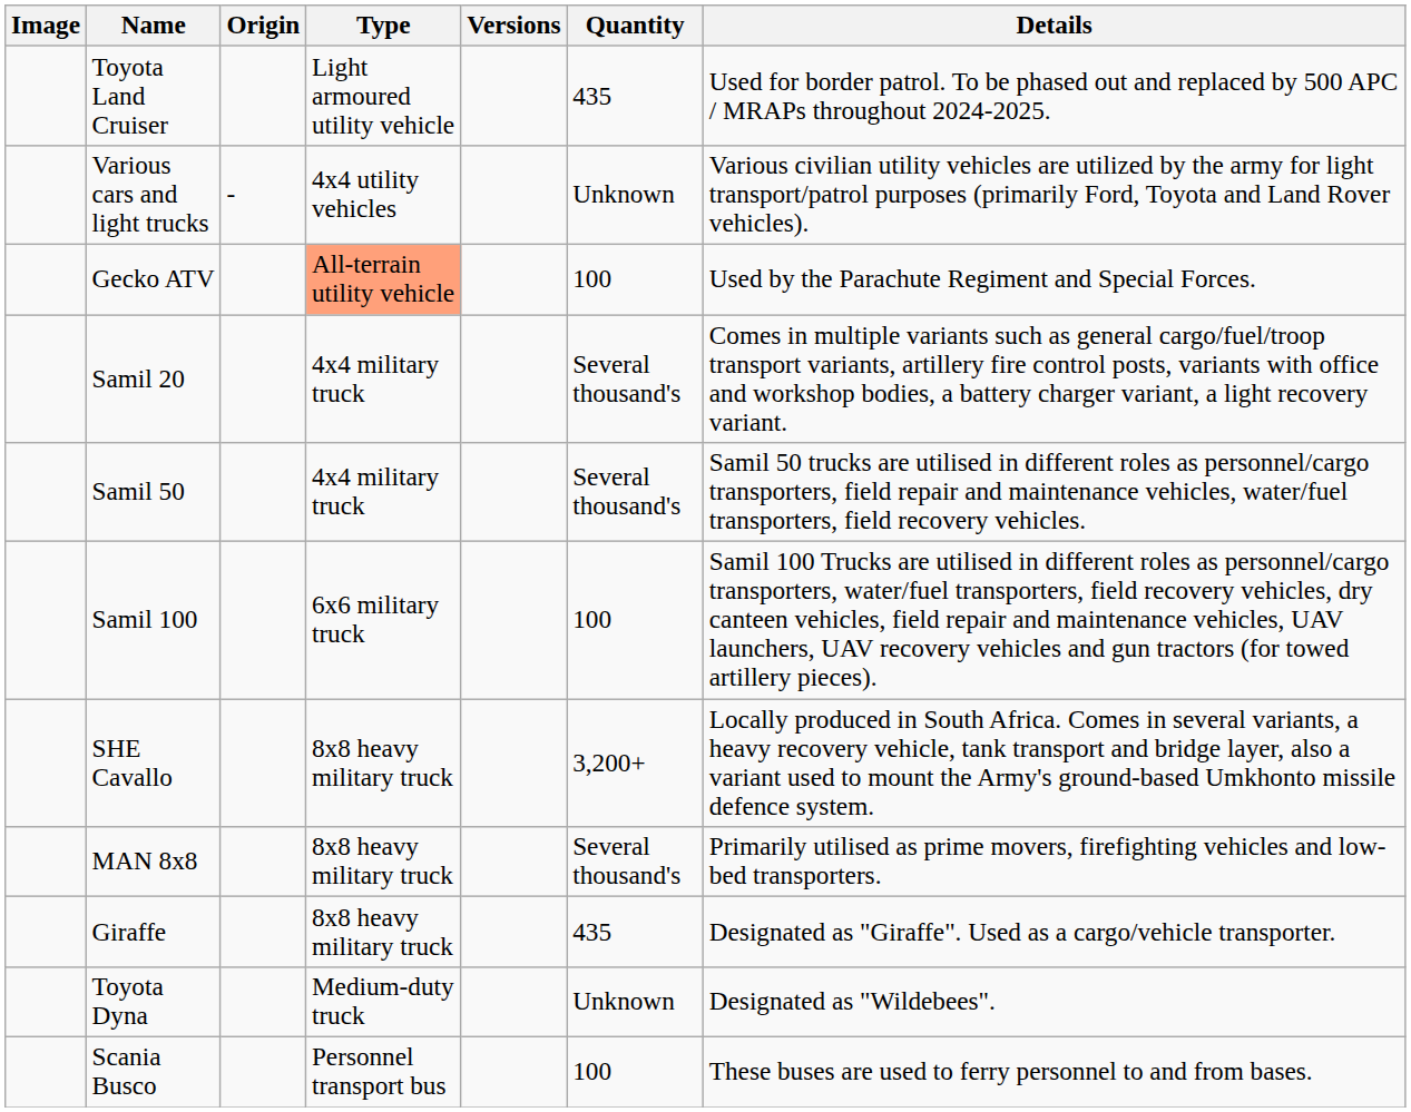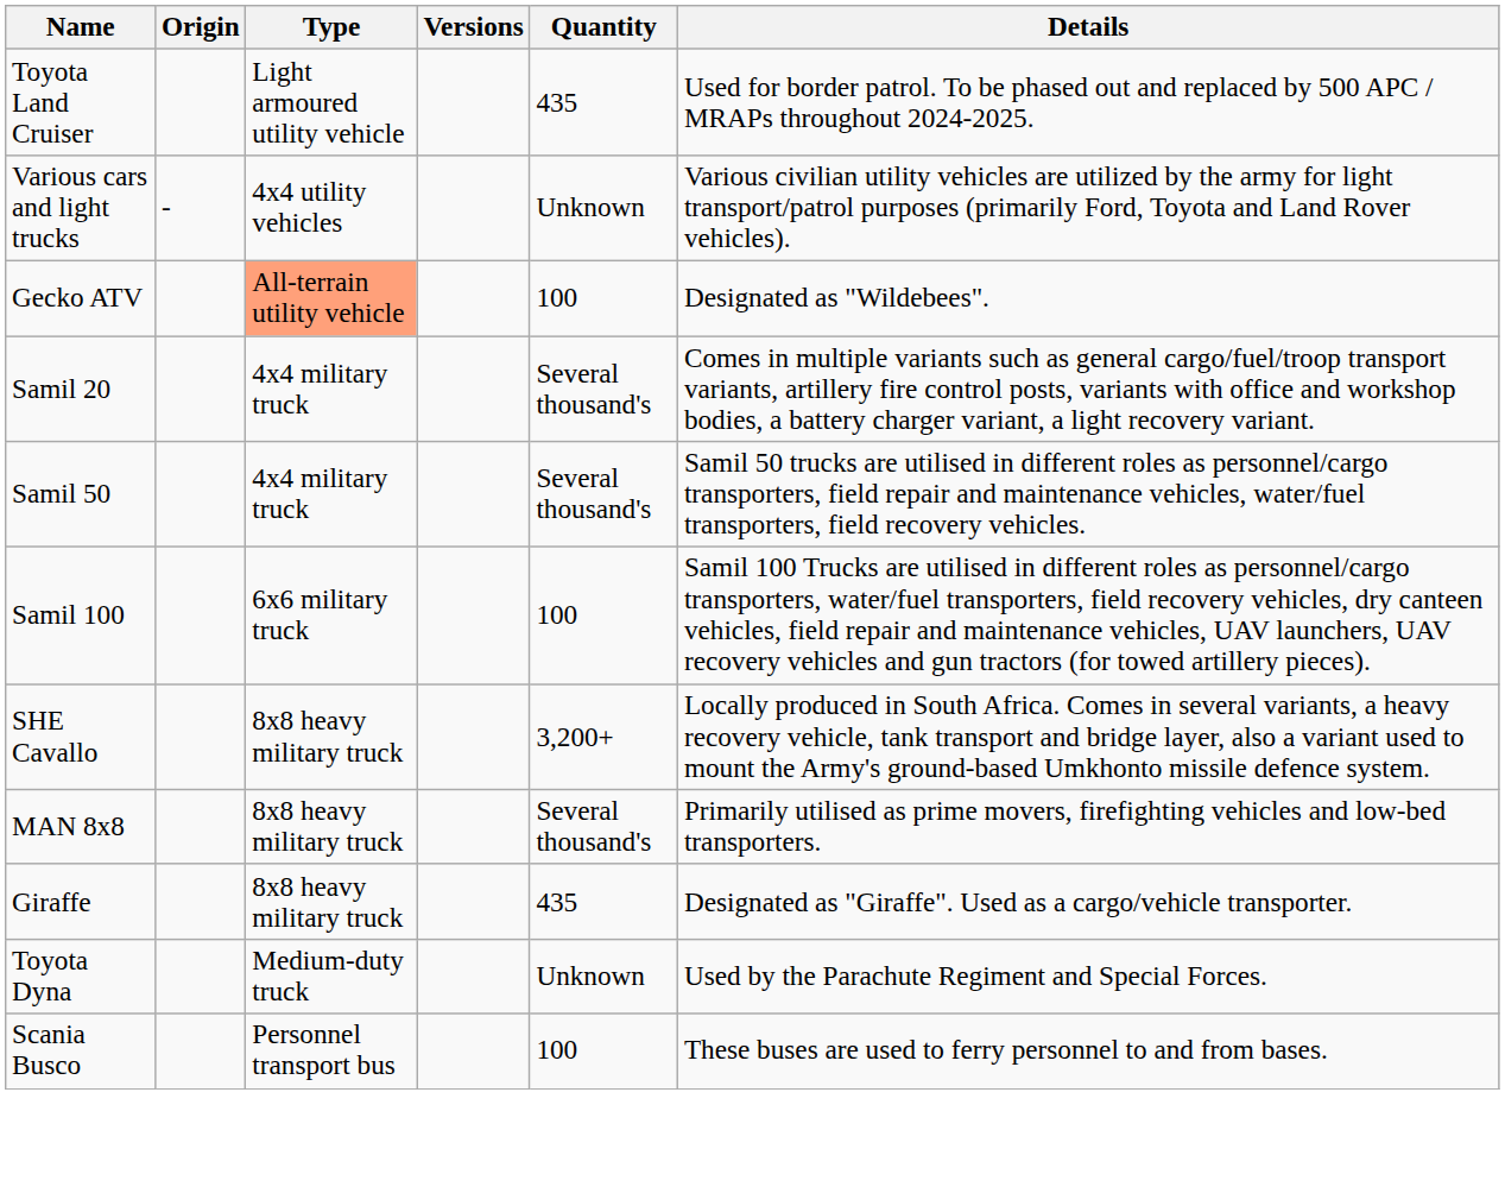 <table class="wikitable">
 <tr>
-<th>Image</th>
 <th>Name</th>
 <th>Origin</th>
 <th>Type</th>
 <th>Versions</th>
 <th>Quantity</th>
 <th>Details</th>
 </tr>
 <tr>
-<td></td>
 <td>Toyota Land Cruiser</td>
 <td><br></td>
 <td>Light armoured utility vehicle</td>
 <td></td>
 <td>435</td>
 <td>Used for border patrol. To be phased out and replaced by 500 APC / MRAPs throughout 2024-2025.</td>
 </tr>
 <tr>
-<td></td>
 <td>Various cars and light trucks</td>
 <td>-</td>
 <td>4x4 utility vehicles</td>
 <td></td>
 <td>Unknown</td>
 <td>Various civilian utility vehicles are utilized by the army for light transport/patrol purposes (primarily Ford, Toyota and Land Rover vehicles).</td>
 </tr>
 <tr>
-<td></td>
 <td>Gecko ATV</td>
 <td><br></td>
 <td style="background: lightsalmon;">All-terrain utility vehicle</td>
 <td></td>
 <td>100</td>
-<td>Used by the Parachute Regiment and Special Forces.</td>
+<td>Designated as "Wildebees".</td>
 </tr>
 <tr>
-<td></td>
 <td>Samil 20</td>
 <td></td>
 <td>4x4 military truck</td>
 <td></td>
 <td>Several thousand's</td>
 <td>Comes in multiple variants such as general cargo/fuel/troop transport variants, artillery fire control posts, variants with office and workshop bodies, a battery charger variant, a light recovery variant.</td>
 </tr>
 <tr>
-<td></td>
 <td>Samil 50</td>
 <td></td>
 <td>4x4 military truck</td>
 <td></td>
 <td>Several thousand's</td>
 <td>Samil 50 trucks are utilised in different roles as personnel/cargo transporters, field repair and maintenance vehicles, water/fuel transporters, field recovery vehicles.</td>
 </tr>
 <tr>
-<td></td>
 <td>Samil 100</td>
 <td></td>
 <td>6x6 military truck</td>
 <td></td>
 <td>100</td>
 <td>Samil 100 Trucks are utilised in different roles as personnel/cargo transporters, water/fuel transporters, field recovery vehicles, dry canteen vehicles, field repair and maintenance vehicles, UAV launchers, UAV recovery vehicles and gun tractors (for towed artillery pieces).</td>
 </tr>
 <tr>
-<td></td>
 <td>SHE Cavallo</td>
 <td></td>
 <td>8x8 heavy military truck</td>
 <td></td>
 <td>3,200+</td>
 <td>Locally produced in South Africa. Comes in several variants, a heavy recovery vehicle, tank transport and bridge layer, also a variant used to mount the Army's ground-based Umkhonto missile defence system.</td>
 </tr>
 <tr>
-<td></td>
 <td>MAN 8x8</td>
 <td><br></td>
 <td>8x8 heavy military truck</td>
 <td></td>
 <td>Several thousand's</td>
 <td>Primarily utilised as prime movers, firefighting vehicles and low-bed transporters.</td>
 </tr>
 <tr>
-<td></td>
 <td>Giraffe</td>
 <td></td>
 <td>8x8 heavy military truck</td>
 <td></td>
 <td>435</td>
 <td>Designated as "Giraffe". Used as a cargo/vehicle transporter.</td>
 </tr>
 <tr>
-<td></td>
 <td>Toyota Dyna</td>
 <td></td>
 <td>Medium-duty truck</td>
 <td></td>
 <td>Unknown</td>
-<td>Designated as "Wildebees".</td>
+<td>Used by the Parachute Regiment and Special Forces.</td>
 </tr>
 <tr>
-<td></td>
 <td>Scania Busco</td>
 <td></td>
 <td>Personnel transport bus</td>
 <td></td>
 <td>100</td>
 <td>These buses are used to ferry personnel to and from bases.</td>
 </tr>
 </table>
